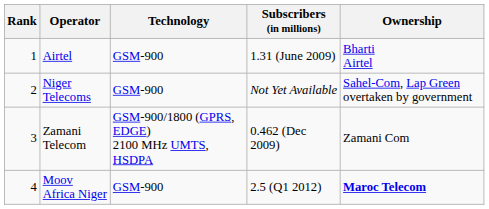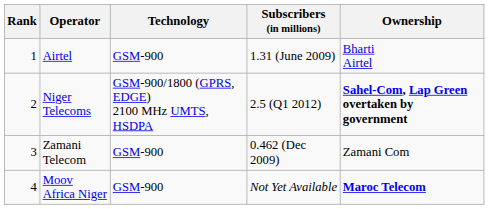 <table class="wikitable">
 <tr>
 <th style="width:3%;">Rank</th>
 <th style="width:15%;">Operator</th>
 <th style="width:30%;">Technology</th>
 <th style="width:20%;">Subscribers<br><small>(in millions)</small></th>
 <th style="width:32%;">Ownership</th>
 </tr>
 <tr>
 <td align=right>1</td>
 <td><a href='#'>Airtel</a></td>
 <td><a href='#'>GSM</a>-900</td>
 <td>1.31 (June 2009)</td>
 <td><a href='#'>Bharti</a><br><a href='#'>Airtel</a></td>
 </tr>
 <tr>
 <td align=right>2</td>
 <td><a href='#'>Niger Telecoms</a></td>
-<td><a href='#'>GSM</a>-900</td>
-<td><em>Not Yet Available</em></td>
-<td><a href='#'>Sahel-Com</a>, <a href='#'>Lap Green</a> overtaken by government</td>
+<td><a href='#'>GSM</a>-900/1800 (<a href='#'>GPRS</a>, <a href='#'>EDGE</a>)<br>2100 MHz <a href='#'>UMTS</a>, <a href='#'>HSDPA</a></td>
+<td>2.5 (Q1 2012)</td>
+<td><strong><a href='#'>Sahel-Com</a>, <a href='#'>Lap Green</a> overtaken by government</strong></td>
 </tr>
 <tr>
 <td align=right>3</td>
 <td>Zamani Telecom</td>
-<td><a href='#'>GSM</a>-900/1800 (<a href='#'>GPRS</a>, <a href='#'>EDGE</a>)<br>2100 MHz <a href='#'>UMTS</a>, <a href='#'>HSDPA</a></td>
+<td><a href='#'>GSM</a>-900</td>
 <td>0.462 (Dec 2009)</td>
 <td>Zamani Com</td>
 </tr>
 <tr>
 <td align=right>4</td>
 <td><a href='#'>Moov Africa Niger</a></td>
 <td><a href='#'>GSM</a>-900</td>
-<td>2.5 (Q1 2012)</td>
+<td><em>Not Yet Available</em></td>
 <td><strong><a href='#'>Maroc Telecom</a></strong></td>
 </tr>
 </table>
